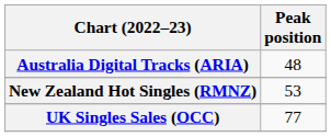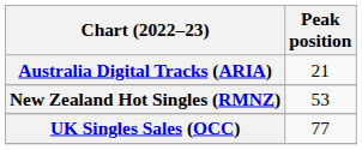 <table class="wikitable sortable plainrowheaders" style="text-align:center">
 <tr>
 <th scope="col">Chart (2022–23)</th>
 <th scope="col">Peak<br>position</th>
 </tr>
 <tr>
 <th scope="row"><a href='#'>Australia Digital Tracks</a> (<a href='#'>ARIA</a>)</th>
-<td>48</td>
+<td>21</td>
 </tr>
 <tr>
 </tr>
 <tr>
 </tr>
 <tr>
 <th scope="row">New Zealand Hot Singles (<a href='#'>RMNZ</a>)</th>
 <td>53</td>
 </tr>
 <tr>
 </tr>
 <tr>
 <th scope="row"><a href='#'>UK Singles Sales</a> (<a href='#'>OCC</a>)</th>
 <td>77</td>
 </tr>
 <tr>
 </tr>
 <tr>
 </tr>
 </table>
